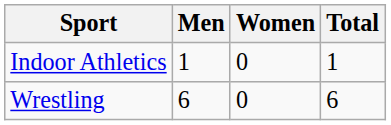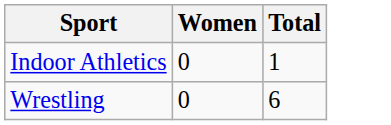 <table class="wikitable sortable">
 <tr>
 <th>Sport</th>
-<th>Men</th>
 <th>Women</th>
 <th>Total</th>
 </tr>
 <tr>
 <td><a href='#'>Indoor Athletics</a></td>
-<td>1</td>
 <td>0</td>
 <td>1</td>
 </tr>
 <tr>
 <td><a href='#'>Wrestling</a></td>
-<td>6</td>
 <td>0</td>
 <td>6</td>
 </tr>
 </table>
